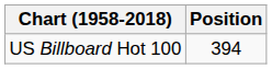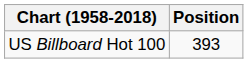 <table class="wikitable plainrowheaders">
 <tr>
 <th>Chart (1958-2018)</th>
 <th>Position</th>
 </tr>
 <tr>
 <td>US <em>Billboard</em> Hot 100</td>
-<td style="text-align:center;">394</td>
+<td style="text-align:center;">393</td>
 </tr>
 </table>
